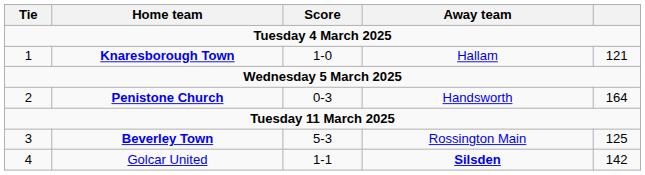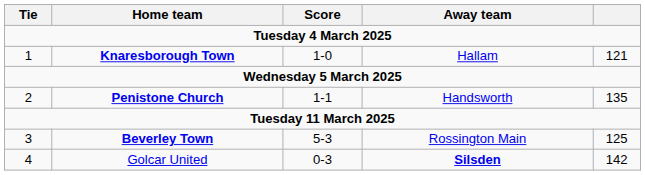 <table class="wikitable" style="width:700px;text-align:center;font-size:90%">
 <tr>
 <th scope="col" style="width: 7.50%">Tie</th>
 <th scope="col" style="width:36.25%">Home team</th>
 <th scope="col" style="width:12.50%">Score</th>
 <th scope="col" style="width:36.25%">Away team</th>
 <th scope="col" style="width: 7.50%"></th>
 </tr>
 <tr>
 <td colspan="5"><strong>Tuesday 4 March 2025</strong></td>
 </tr>
 <tr>
 <td>1</td>
 <td><strong><a href='#'>Knaresborough Town</a></strong></td>
 <td>1-0</td>
 <td><a href='#'>Hallam</a></td>
 <td>121</td>
 </tr>
 <tr>
 <td colspan="5"><strong>Wednesday 5 March 2025</strong></td>
 </tr>
 <tr>
 <td>2</td>
 <td><strong><a href='#'>Penistone Church</a></strong></td>
-<td>0-3</td>
+<td>1-1 </td>
 <td><a href='#'>Handsworth</a></td>
-<td>164</td>
+<td>135</td>
 </tr>
 <tr>
 <td colspan="5"><strong>Tuesday 11 March 2025</strong></td>
 </tr>
 <tr>
 <td>3</td>
 <td><strong><a href='#'>Beverley Town</a></strong></td>
 <td>5-3</td>
 <td><a href='#'>Rossington Main</a></td>
 <td>125</td>
 </tr>
 <tr>
 <td>4</td>
 <td><a href='#'>Golcar United</a></td>
-<td>1-1 </td>
+<td>0-3</td>
 <td><strong><a href='#'>Silsden</a></strong></td>
 <td>142</td>
 </tr>
 </table>
